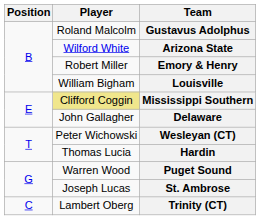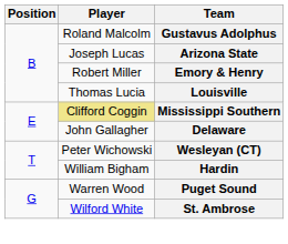 <table class="wikitable">
 <tr>
 <th>Position</th>
 <th>Player</th>
 <th>Team</th>
 </tr>
 <tr style="text-align:center;">
 <td rowspan="4"><a href='#'>B</a></td>
 <td>Roland Malcolm</td>
 <th Style = >Gustavus Adolphus</th>
 </tr>
 <tr style="text-align:center;">
-<td><a href='#'>Wilford White</a></td>
+<td>Joseph Lucas</td>
 <th Style = >Arizona State</th>
 </tr>
 <tr style="text-align:center;">
 <td>Robert Miller</td>
 <th Style = >Emory & Henry</th>
 </tr>
 <tr style="text-align:center;">
-<td>William Bigham</td>
+<td>Thomas Lucia</td>
 <th Style = >Louisville</th>
 </tr>
 <tr style="text-align:center;">
 <td rowspan="2"><a href='#'>E</a></td>
 <td style="background: khaki;">Clifford Coggin</td>
 <th Style = >Mississippi Southern</th>
 </tr>
 <tr style="text-align:center;">
 <td>John Gallagher</td>
 <th Style = >Delaware</th>
 </tr>
 <tr style="text-align:center;">
 <td rowspan="2"><a href='#'>T</a></td>
 <td>Peter Wichowski</td>
 <th Style = >Wesleyan (CT)</th>
 </tr>
 <tr style="text-align:center;">
-<td>Thomas Lucia</td>
+<td>William Bigham</td>
 <th Style = >Hardin</th>
 </tr>
 <tr style="text-align:center;">
 <td rowspan="2"><a href='#'>G</a></td>
 <td>Warren Wood</td>
 <th Style = >Puget Sound</th>
 </tr>
 <tr style="text-align:center;">
-<td>Joseph Lucas</td>
+<td><a href='#'>Wilford White</a></td>
 <th Style = >St. Ambrose</th>
 </tr>
-<tr style="text-align:center;">
-<td><a href='#'>C</a></td>
-<td>Lambert Oberg</td>
-<th Style = >Trinity (CT)</th>
-</tr>
 </table>
